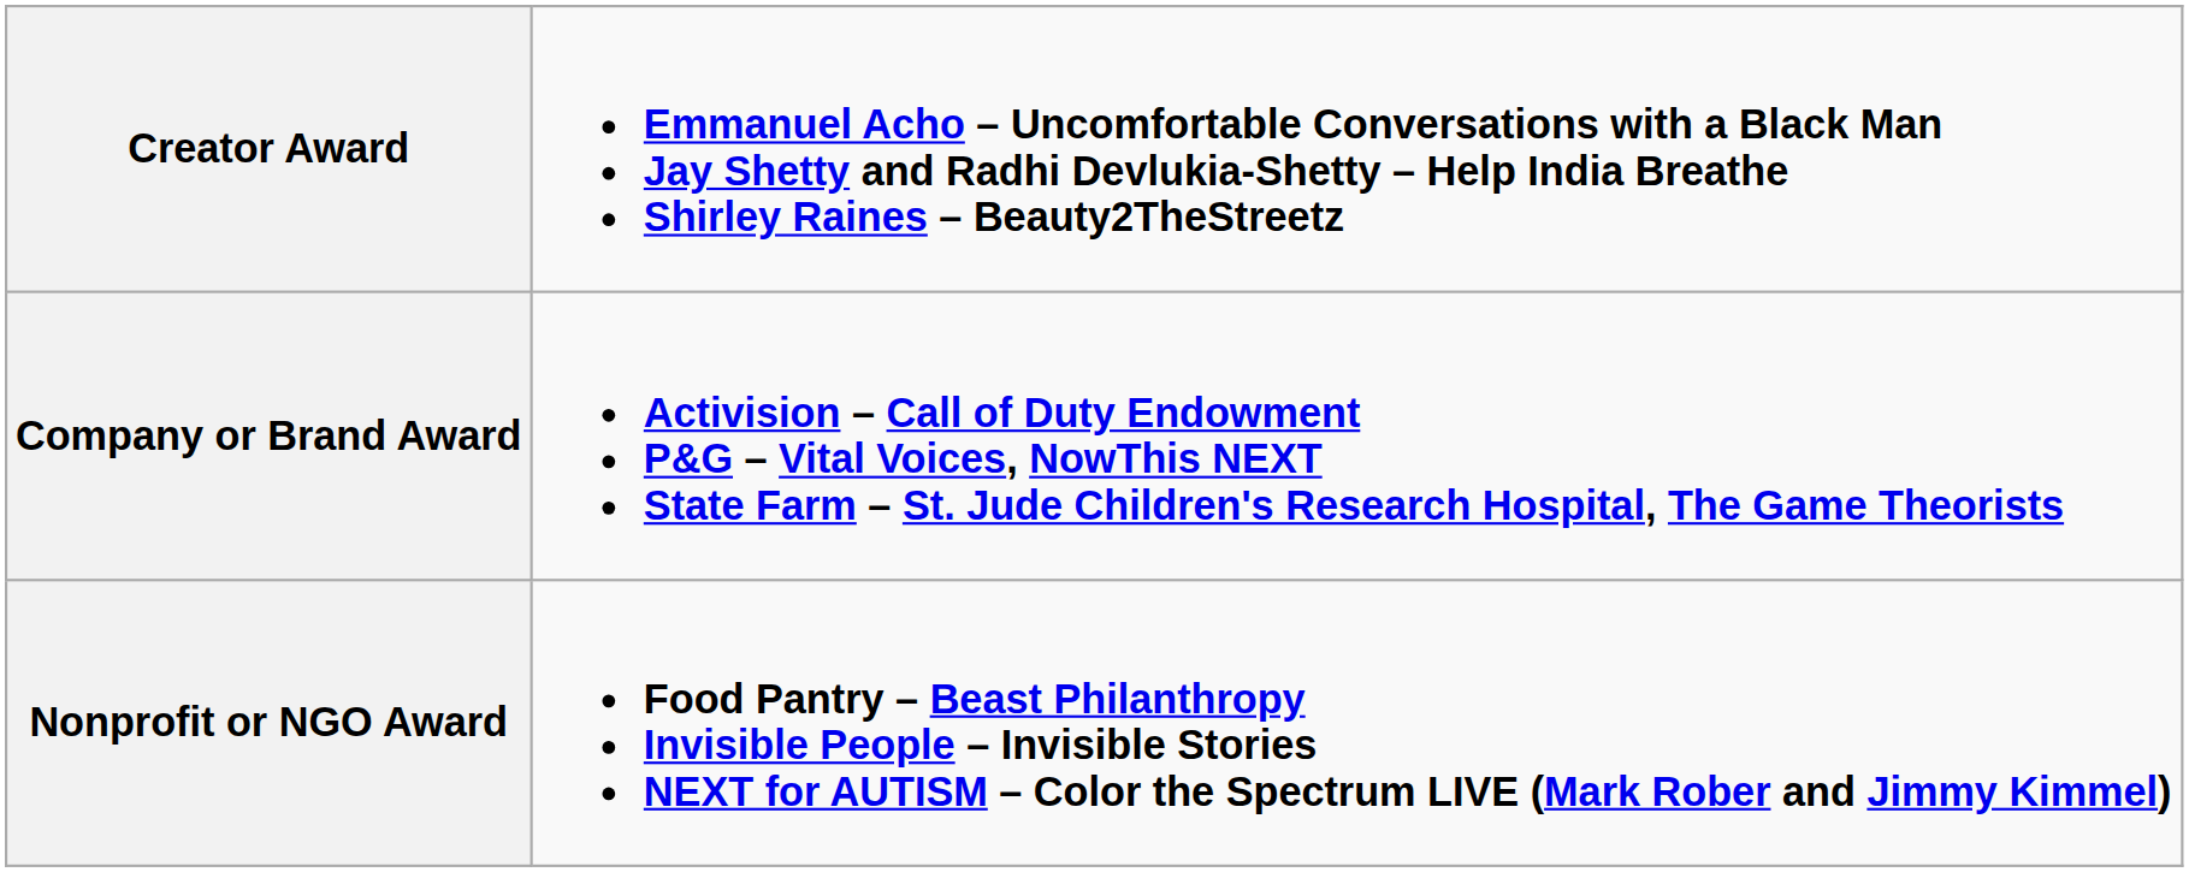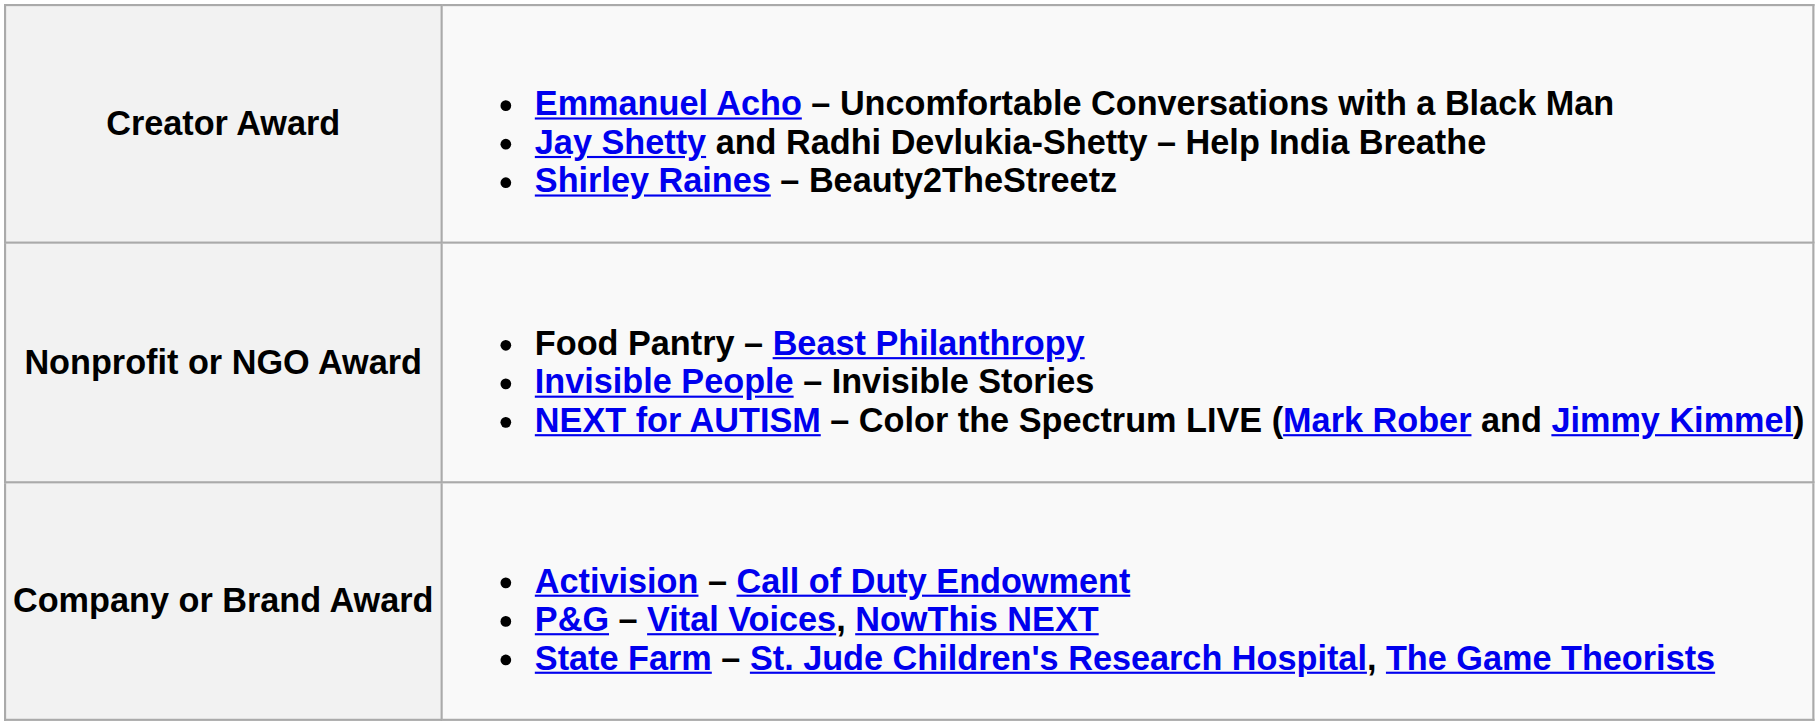 <table class="wikitable">
 <tr>
 <th>Creator Award</th>
 <td><br><ul><li><strong><a href='#'>Emmanuel Acho</a> – Uncomfortable Conversations with a Black Man</strong></li><li><strong><a href='#'>Jay Shetty</a> and Radhi Devlukia-Shetty – Help India Breathe</strong></li><li><strong><a href='#'>Shirley Raines</a> – Beauty2TheStreetz</strong></li></ul></td>
 </tr>
 <tr>
+<th><strong>Nonprofit or NGO Award</strong></th>
+<td><br><ul><li><strong>Food Pantry – <a href='#'>Beast Philanthropy</a></strong></li><li><strong><a href='#'>Invisible People</a> – Invisible Stories</strong></li><li><strong><a href='#'>NEXT for AUTISM</a> – Color the Spectrum LIVE (<a href='#'>Mark Rober</a> and <a href='#'>Jimmy Kimmel</a>)</strong></li></ul></td>
+</tr>
+<tr>
 <th>Company or Brand Award</th>
 <td><br><ul><li><strong><a href='#'>Activision</a> – <a href='#'>Call of Duty Endowment</a></strong></li><li><strong><a href='#'>P&G</a> – <a href='#'>Vital Voices</a>, <a href='#'>NowThis NEXT</a></strong></li><li><strong><a href='#'>State Farm</a> – <a href='#'>St. Jude Children's Research Hospital</a>, <a href='#'>The Game Theorists</a></strong></li></ul></td>
 </tr>
-<tr>
-<th><strong>Nonprofit or NGO Award</strong></th>
-<td><br><ul><li><strong>Food Pantry – <a href='#'>Beast Philanthropy</a></strong></li><li><strong><a href='#'>Invisible People</a> – Invisible Stories</strong></li><li><strong><a href='#'>NEXT for AUTISM</a> – Color the Spectrum LIVE (<a href='#'>Mark Rober</a> and <a href='#'>Jimmy Kimmel</a>)</strong></li></ul></td>
-</tr>
 </table>
